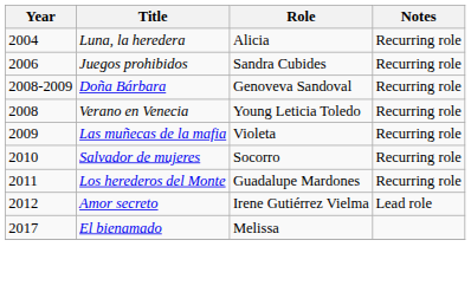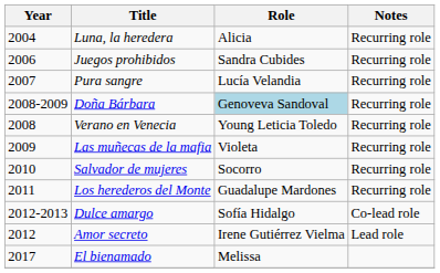 <table class="wikitable sortable">
 <tr>
 <th>Year</th>
 <th>Title</th>
 <th>Role</th>
 <th>Notes</th>
 </tr>
 <tr>
 <td>2004</td>
 <td><em>Luna, la heredera</em></td>
 <td>Alicia</td>
 <td>Recurring role</td>
 </tr>
 <tr>
 <td>2006</td>
 <td><em>Juegos prohibidos</em></td>
 <td>Sandra Cubides</td>
 <td>Recurring role</td>
 </tr>
 <tr>
+<td>2007</td>
+<td><em>Pura sangre</em></td>
+<td>Lucía Velandia</td>
+<td>Recurring role</td>
+</tr>
+<tr>
 <td>2008-2009</td>
 <td><em><a href='#'>Doña Bárbara</a></em></td>
-<td>Genoveva Sandoval</td>
+<td style="background: lightblue;">Genoveva Sandoval</td>
 <td>Recurring role</td>
 </tr>
 <tr>
 <td>2008</td>
 <td><em>Verano en Venecia</em></td>
 <td>Young Leticia Toledo</td>
 <td>Recurring role</td>
 </tr>
 <tr>
 <td>2009</td>
 <td><em><a href='#'>Las muñecas de la mafia</a></em></td>
 <td>Violeta</td>
 <td>Recurring role</td>
 </tr>
 <tr>
 <td>2010</td>
 <td><em><a href='#'>Salvador de mujeres</a></em></td>
 <td>Socorro</td>
 <td>Recurring role</td>
 </tr>
 <tr>
 <td>2011</td>
 <td><em><a href='#'>Los herederos del Monte</a></em></td>
 <td>Guadalupe Mardones</td>
 <td>Recurring role</td>
 </tr>
 <tr>
+<td>2012-2013</td>
+<td><em><a href='#'>Dulce amargo</a></em></td>
+<td>Sofía Hidalgo</td>
+<td>Co-lead role</td>
+</tr>
+<tr>
 <td>2012</td>
 <td><em><a href='#'>Amor secreto</a></em></td>
 <td>Irene Gutiérrez Vielma</td>
 <td>Lead role</td>
 </tr>
 <tr>
 <td>2017</td>
 <td><em><a href='#'>El bienamado</a></em></td>
 <td>Melissa</td>
 <td></td>
 </tr>
 <tr>
 </tr>
 </table>
